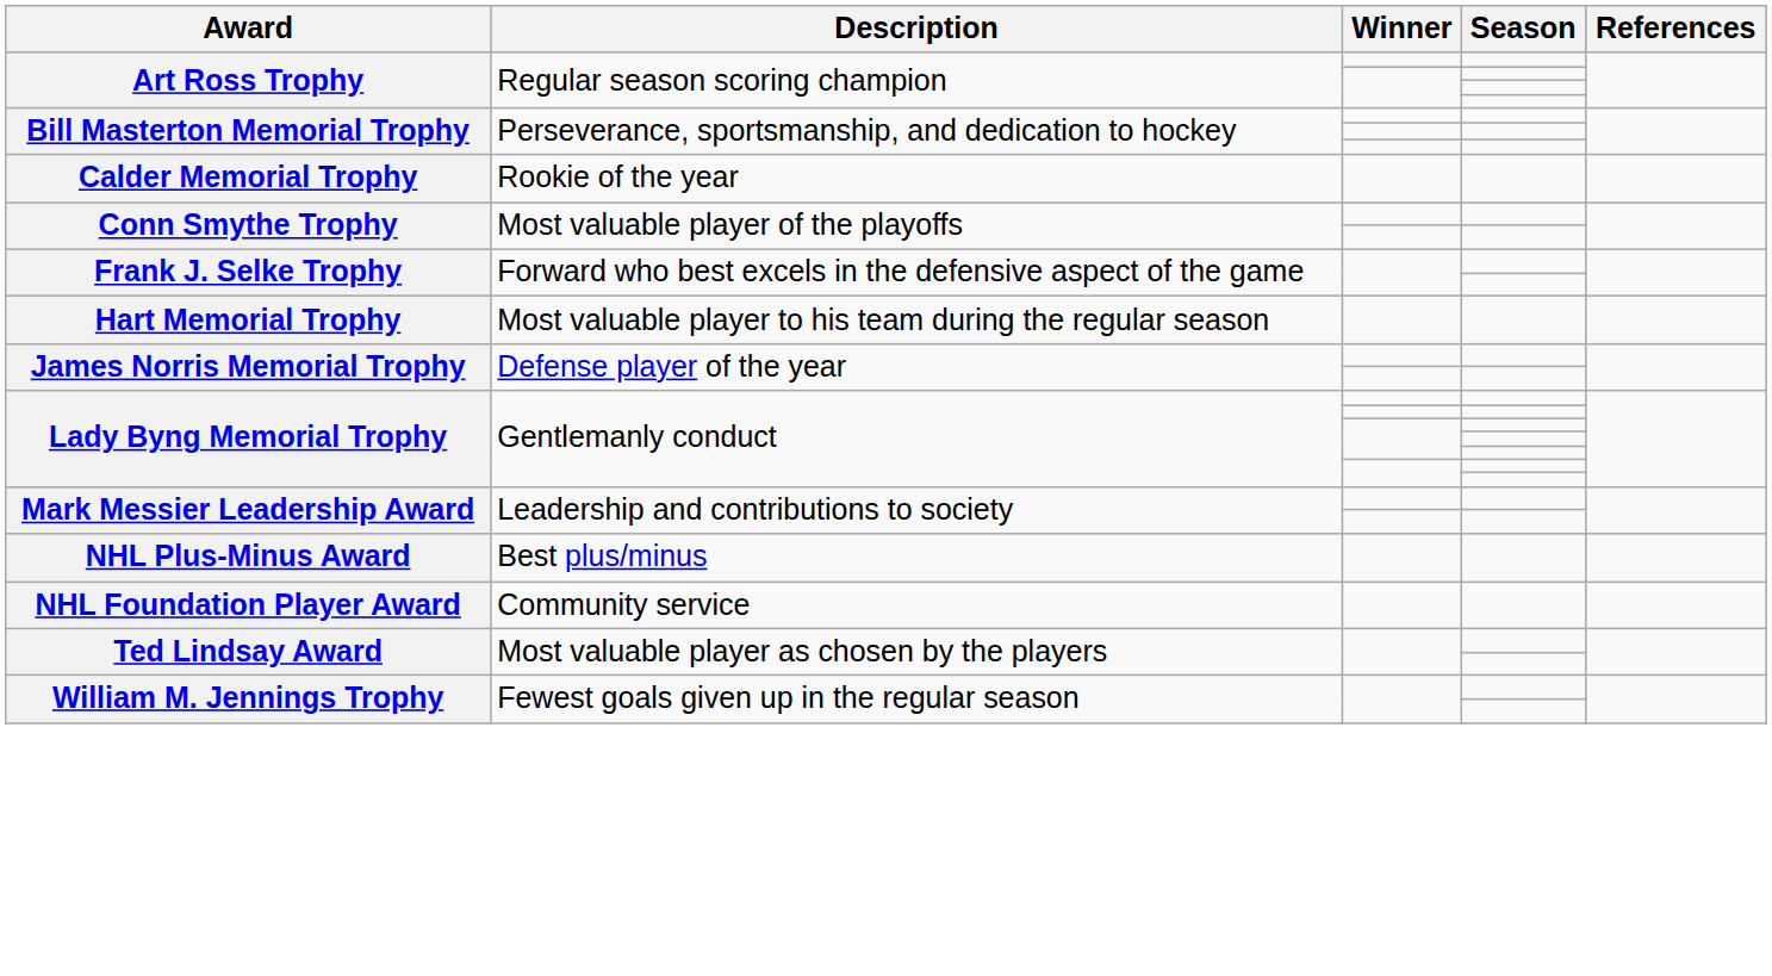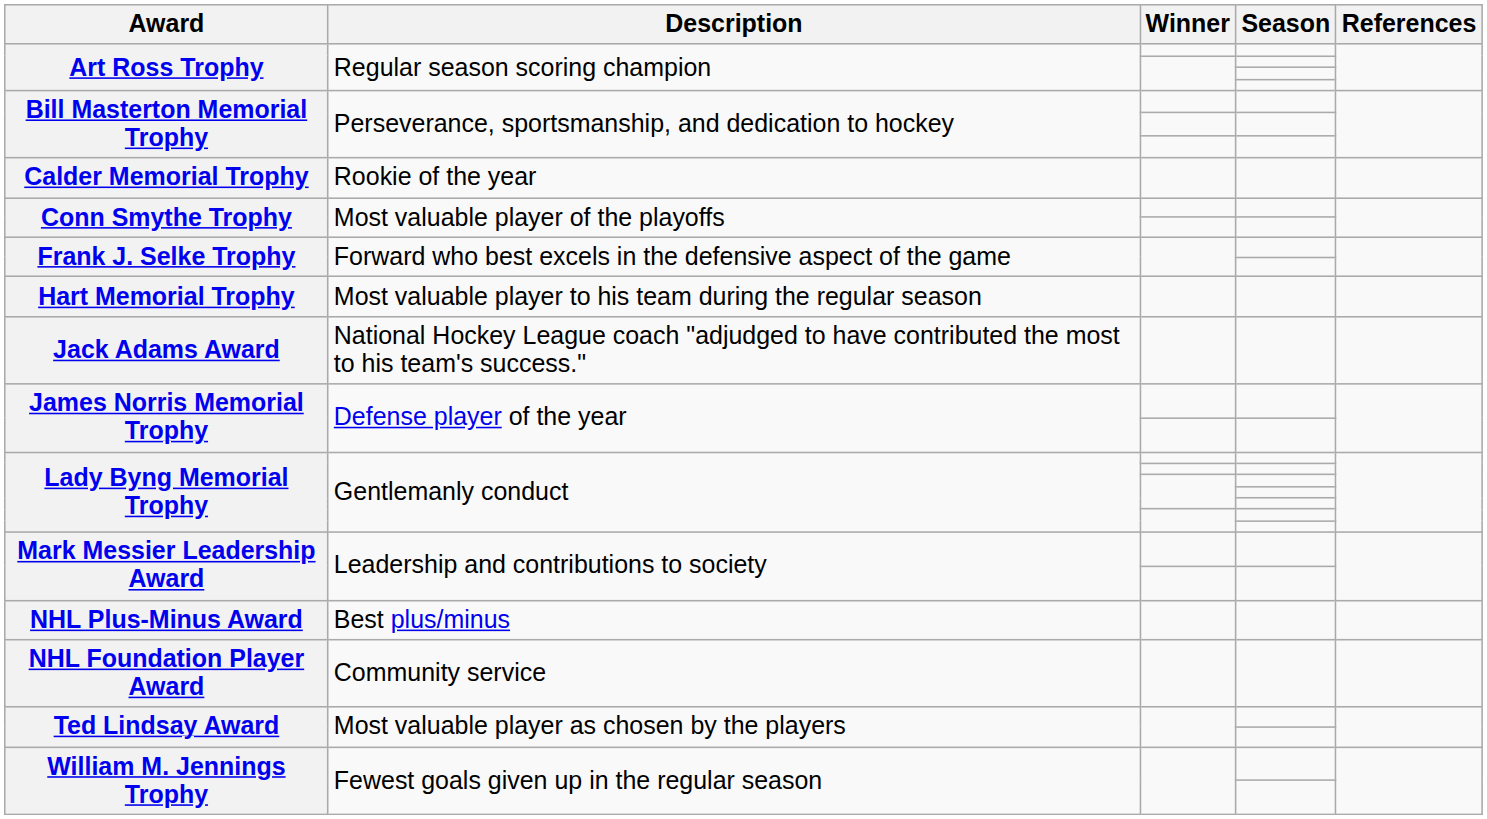 <table class="wikitable sortable" width="75%">
 <tr>
 <th scope="col">Award</th>
 <th scope="col" class="unsortable">Description</th>
 <th scope="col">Winner</th>
 <th scope="col">Season</th>
 <th scope="col" class="unsortable">References</th>
 </tr>
 <tr>
 <th scope="row" rowspan="4"><a href='#'>Art Ross Trophy</a></th>
 <td rowspan="4">Regular season scoring champion</td>
 <td></td>
 <td></td>
 <td rowspan="4"></td>
 </tr>
 <tr>
 <td rowspan="3"></td>
 <td></td>
 </tr>
 <tr>
 <td></td>
 </tr>
 <tr>
 <td></td>
 </tr>
 <tr>
 <th scope="row" rowspan="3"><a href='#'>Bill Masterton Memorial Trophy</a></th>
 <td rowspan="3">Perseverance, sportsmanship, and dedication to hockey</td>
 <td></td>
 <td></td>
 <td rowspan="3"></td>
 </tr>
 <tr>
 <td></td>
 <td></td>
 </tr>
 <tr>
 <td></td>
 <td></td>
 </tr>
 <tr>
 <th scope="row"><a href='#'>Calder Memorial Trophy</a></th>
 <td>Rookie of the year</td>
 <td></td>
 <td></td>
 <td></td>
 </tr>
 <tr>
 <th scope="row" rowspan="2"><a href='#'>Conn Smythe Trophy</a></th>
 <td rowspan="2">Most valuable player of the playoffs</td>
 <td></td>
 <td></td>
 <td rowspan="2"></td>
 </tr>
 <tr>
 <td></td>
 <td></td>
 </tr>
 <tr>
 <th scope="row" rowspan="2"><a href='#'>Frank J. Selke Trophy</a></th>
 <td rowspan="2">Forward who best excels in the defensive aspect of the game</td>
 <td rowspan="2"></td>
 <td></td>
 <td rowspan="2"></td>
 </tr>
 <tr>
 <td></td>
 </tr>
 <tr>
 <th scope="row"><a href='#'>Hart Memorial Trophy</a></th>
 <td>Most valuable player to his team during the regular season</td>
+<td></td>
+<td></td>
+<td></td>
+</tr>
+<tr>
+<th scope="row"><a href='#'>Jack Adams Award</a></th>
+<td>National Hockey League coach "adjudged to have contributed the most to his team's success."</td>
 <td></td>
 <td></td>
 <td></td>
 </tr>
 <tr>
 <th scope="row" rowspan="2"><a href='#'>James Norris Memorial Trophy</a></th>
 <td rowspan="2"><a href='#'>Defense player</a> of the year</td>
 <td></td>
 <td></td>
 <td rowspan="2"></td>
 </tr>
 <tr>
 <td></td>
 <td></td>
 </tr>
 <tr>
 <th scope="row" rowspan="7"><a href='#'>Lady Byng Memorial Trophy</a></th>
 <td rowspan="7">Gentlemanly conduct</td>
 <td></td>
 <td></td>
 <td rowspan="7"></td>
 </tr>
 <tr>
 <td></td>
 <td></td>
 </tr>
 <tr>
 <td rowspan="3"></td>
 <td></td>
 </tr>
 <tr>
 <td></td>
 </tr>
 <tr>
 <td></td>
 </tr>
 <tr>
 <td rowspan="2"></td>
 <td></td>
 </tr>
 <tr>
 <td></td>
 </tr>
 <tr>
 <th scope="row" rowspan="2"><a href='#'>Mark Messier Leadership Award</a></th>
 <td rowspan="2">Leadership and contributions to society</td>
 <td></td>
 <td></td>
 <td rowspan="2"></td>
 </tr>
 <tr>
 <td></td>
 <td></td>
 </tr>
 <tr>
 <th scope="row"><a href='#'>NHL Plus-Minus Award</a></th>
 <td>Best <a href='#'>plus/minus</a></td>
 <td></td>
 <td></td>
 <td></td>
 </tr>
 <tr>
 <th scope="row"><a href='#'>NHL Foundation Player Award</a></th>
 <td>Community service</td>
 <td></td>
 <td></td>
 <td></td>
 </tr>
 <tr>
 <th scope="row" rowspan="2"><a href='#'>Ted Lindsay Award</a></th>
 <td rowspan="2">Most valuable player as chosen by the players</td>
 <td rowspan="2"></td>
 <td></td>
 <td rowspan="2"></td>
 </tr>
 <tr>
 <td></td>
 </tr>
 <tr>
 <th scope="row" rowspan="2"><a href='#'>William M. Jennings Trophy</a></th>
 <td rowspan="2">Fewest goals given up in the regular season</td>
 <td rowspan="2"></td>
 <td></td>
 <td rowspan="2"></td>
 </tr>
 <tr>
 <td></td>
 </tr>
 </table>
